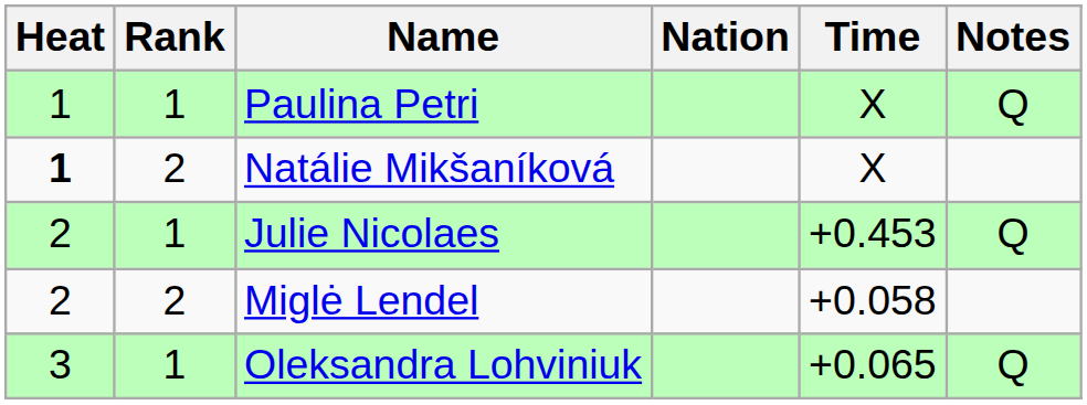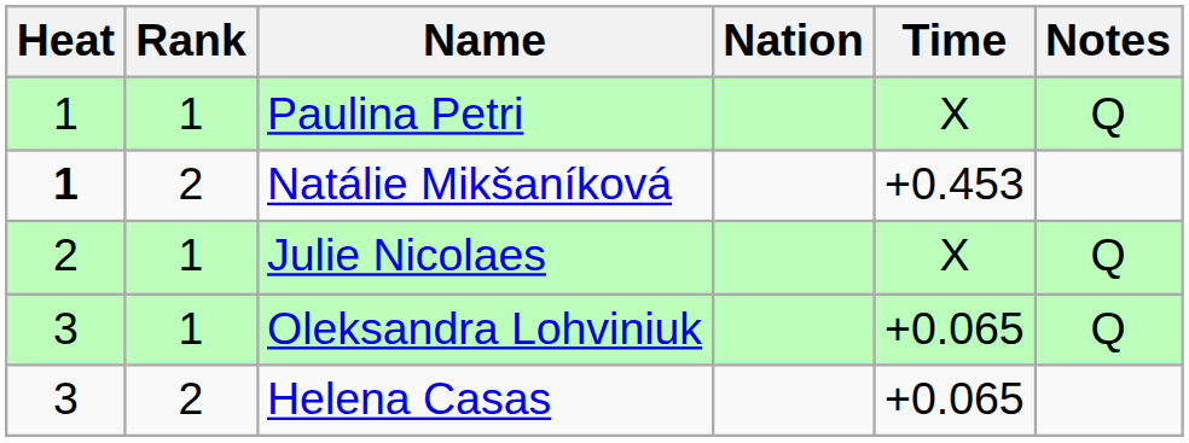 <table class="wikitable sortable" style="text-align:center">
 <tr>
 <th>Heat</th>
 <th>Rank</th>
 <th>Name</th>
 <th>Nation</th>
 <th>Time</th>
 <th>Notes</th>
 </tr>
 <tr bgcolor=bbffbb>
 <td>1</td>
 <td>1</td>
 <td align=left><a href='#'>Paulina Petri</a></td>
 <td align=left></td>
 <td>X</td>
 <td>Q</td>
 </tr>
 <tr>
 <td><strong>1</strong></td>
 <td>2</td>
 <td align=left><a href='#'>Natálie Mikšaníková</a></td>
 <td align=left></td>
-<td>X</td>
+<td>+0.453</td>
 <td></td>
 </tr>
 <tr bgcolor=bbffbb>
 <td>2</td>
 <td>1</td>
 <td align=left><a href='#'>Julie Nicolaes</a></td>
 <td align=left></td>
-<td>+0.453</td>
+<td>X</td>
 <td>Q</td>
-</tr>
-<tr>
-<td>2</td>
-<td>2</td>
-<td align=left><a href='#'>Miglė Lendel</a></td>
-<td align=left></td>
-<td>+0.058</td>
-<td></td>
 </tr>
 <tr bgcolor=bbffbb>
 <td>3</td>
 <td>1</td>
 <td align=left><a href='#'>Oleksandra Lohviniuk</a></td>
 <td align=left></td>
 <td>+0.065</td>
 <td>Q</td>
 </tr>
+<tr>
+<td>3</td>
+<td>2</td>
+<td align=left><a href='#'>Helena Casas</a></td>
+<td align=left></td>
+<td>+0.065</td>
+<td></td>
+</tr>
 </table>
